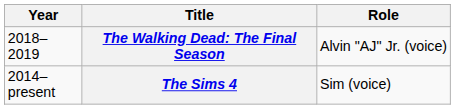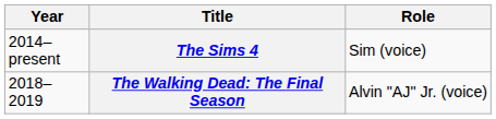 <table class="wikitable sortable plainrowheaders">
 <tr>
 <th scope="col" style="width:5em;">Year</th>
 <th scope="col" style="width:16em">Title</th>
 <th scope="col">Role</th>
 </tr>
 <tr>
+<td>2014–present</td>
+<th scope="row"><em><a href='#'>The Sims 4</a></em></th>
+<td>Sim (voice)</td>
+</tr>
+<tr>
 <td>2018–2019</td>
 <th scope="row"><em><a href='#'>The Walking Dead: The Final Season</a></em></th>
 <td>Alvin "AJ" Jr. (voice)</td>
 </tr>
-<tr>
-<td>2014–present</td>
-<th scope="row"><em><a href='#'>The Sims 4</a></em></th>
-<td>Sim (voice)</td>
-</tr>
 </table>
